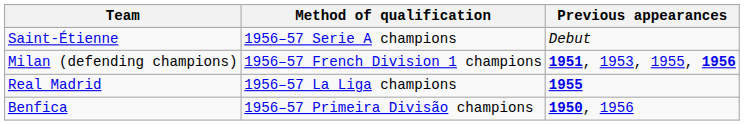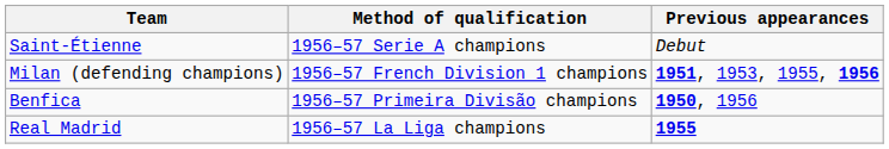 <table class="wikitable">
 <tr>
 <th scope=row>Team</th>
 <th scope=row>Method of qualification</th>
 <th scope=row>Previous appearances</th>
 </tr>
 <tr>
 <td> <a href='#'>Saint-Étienne</a></td>
 <td><a href='#'>1956–57 Serie A</a> champions</td>
 <td><em>Debut</em></td>
 </tr>
 <tr>
 <td> <a href='#'>Milan</a> (defending champions)</td>
 <td><a href='#'>1956–57 French Division 1</a> champions</td>
 <td><strong><a href='#'>1951</a></strong>, <a href='#'>1953</a>, <a href='#'>1955</a>, <strong><a href='#'>1956</a></strong></td>
 </tr>
 <tr>
+<td> <a href='#'>Benfica</a></td>
+<td><a href='#'>1956–57 Primeira Divisão</a> champions</td>
+<td><strong><a href='#'>1950</a></strong>, <a href='#'>1956</a></td>
+</tr>
+<tr>
 <td> <a href='#'>Real Madrid</a></td>
 <td><a href='#'>1956–57 La Liga</a> champions</td>
 <td><strong><a href='#'>1955</a></strong></td>
 </tr>
-<tr>
-<td> <a href='#'>Benfica</a></td>
-<td><a href='#'>1956–57 Primeira Divisão</a> champions</td>
-<td><strong><a href='#'>1950</a></strong>, <a href='#'>1956</a></td>
-</tr>
 </table>
